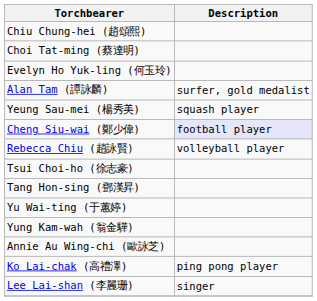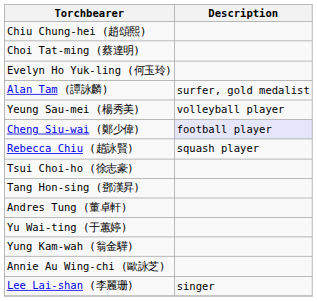 <table class="wikitable sortable">
 <tr>
 <th>Torchbearer</th>
 <th>Description</th>
 </tr>
 <tr>
 <td>Chiu Chung-hei (趙頌熙)</td>
 <td></td>
 </tr>
 <tr>
 <td>Choi Tat-ming (蔡達明)</td>
 <td></td>
 </tr>
 <tr>
 <td>Evelyn Ho Yuk-ling (何玉玲)</td>
 <td></td>
 </tr>
 <tr>
 <td><a href='#'>Alan Tam</a> (譚詠麟)</td>
 <td>surfer, gold medalist</td>
 </tr>
 <tr>
 <td>Yeung Sau-mei (楊秀美)</td>
-<td>squash player</td>
+<td>volleyball player</td>
 </tr>
 <tr>
 <td><a href='#'>Cheng Siu-wai</a> (鄭少偉)</td>
 <td style="background: lavender;">football player</td>
 </tr>
 <tr>
 <td><a href='#'>Rebecca Chiu</a> (趙詠賢)</td>
-<td>volleyball player</td>
+<td>squash player</td>
 </tr>
 <tr>
 <td>Tsui Choi-ho (徐志豪)</td>
 <td></td>
 </tr>
 <tr>
 <td>Tang Hon-sing (鄧漢昇)</td>
+<td></td>
+</tr>
+<tr>
+<td>Andres Tung (董卓軒)</td>
 <td></td>
 </tr>
 <tr>
 <td>Yu Wai-ting (于蕙婷)</td>
 <td></td>
 </tr>
 <tr>
 <td>Yung Kam-wah (翁金驊)</td>
 <td></td>
 </tr>
 <tr>
 <td>Annie Au Wing-chi (歐詠芝)</td>
 <td></td>
 </tr>
 <tr>
-<td><a href='#'>Ko Lai-chak</a> (高禮澤)</td>
-<td>ping pong player</td>
-</tr>
-<tr>
 <td><a href='#'>Lee Lai-shan</a> (李麗珊)</td>
 <td>singer</td>
 </tr>
 <tr>
 </tr>
 </table>
